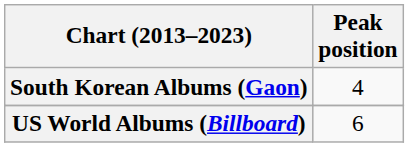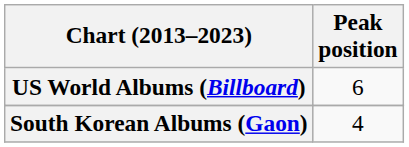 <table class="wikitable sortable plainrowheaders" style="text-align:center">
 <tr>
 <th>Chart (2013–2023)</th>
 <th>Peak<br>position</th>
 </tr>
 <tr>
-<th scope="row">South Korean Albums (<a href='#'>Gaon</a>)</th>
-<td>4</td>
+<th scope="row">US World Albums (<em><a href='#'>Billboard</a></em>)</th>
+<td>6</td>
 </tr>
 <tr>
 </tr>
 <tr>
-<th scope="row">US World Albums (<em><a href='#'>Billboard</a></em>)</th>
-<td>6</td>
+<th scope="row">South Korean Albums (<a href='#'>Gaon</a>)</th>
+<td>4</td>
 </tr>
 </table>
